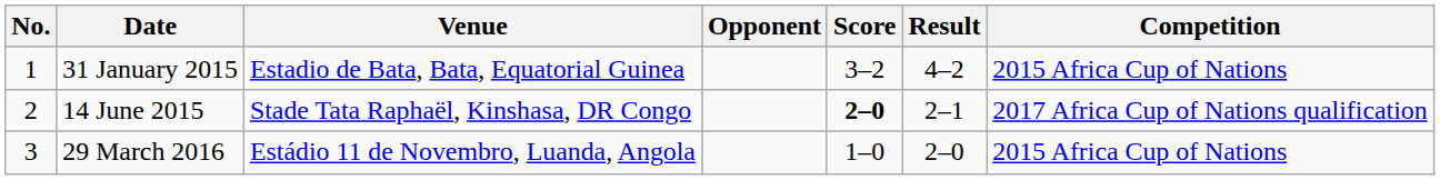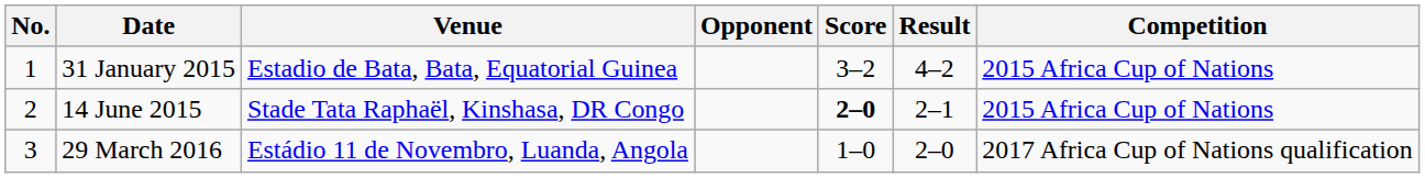 <table class="wikitable sortable">
 <tr>
 <th scope="col">No.</th>
 <th scope="col">Date</th>
 <th scope="col">Venue</th>
 <th scope="col">Opponent</th>
 <th scope="col">Score</th>
 <th scope="col">Result</th>
 <th scope="col">Competition</th>
 </tr>
 <tr>
 <td align="center">1</td>
 <td>31 January 2015</td>
 <td><a href='#'>Estadio de Bata</a>, <a href='#'>Bata</a>, <a href='#'>Equatorial Guinea</a></td>
 <td></td>
 <td align="center">3–2</td>
 <td align="center">4–2</td>
 <td><a href='#'>2015 Africa Cup of Nations</a></td>
 </tr>
 <tr>
 <td align="center">2</td>
 <td>14 June 2015</td>
 <td><a href='#'>Stade Tata Raphaël</a>, <a href='#'>Kinshasa</a>, <a href='#'>DR Congo</a></td>
 <td></td>
 <td align="center"><strong>2–0</strong></td>
 <td align="center">2–1</td>
-<td><a href='#'>2017 Africa Cup of Nations qualification</a></td>
+<td><a href='#'>2015 Africa Cup of Nations</a></td>
 </tr>
 <tr>
 <td align="center">3</td>
 <td>29 March 2016</td>
 <td><a href='#'>Estádio 11 de Novembro</a>, <a href='#'>Luanda</a>, <a href='#'>Angola</a></td>
 <td></td>
 <td align="center">1–0</td>
 <td align="center">2–0</td>
-<td><a href='#'>2015 Africa Cup of Nations</a></td>
+<td>2017 Africa Cup of Nations qualification</td>
 </tr>
 </table>
